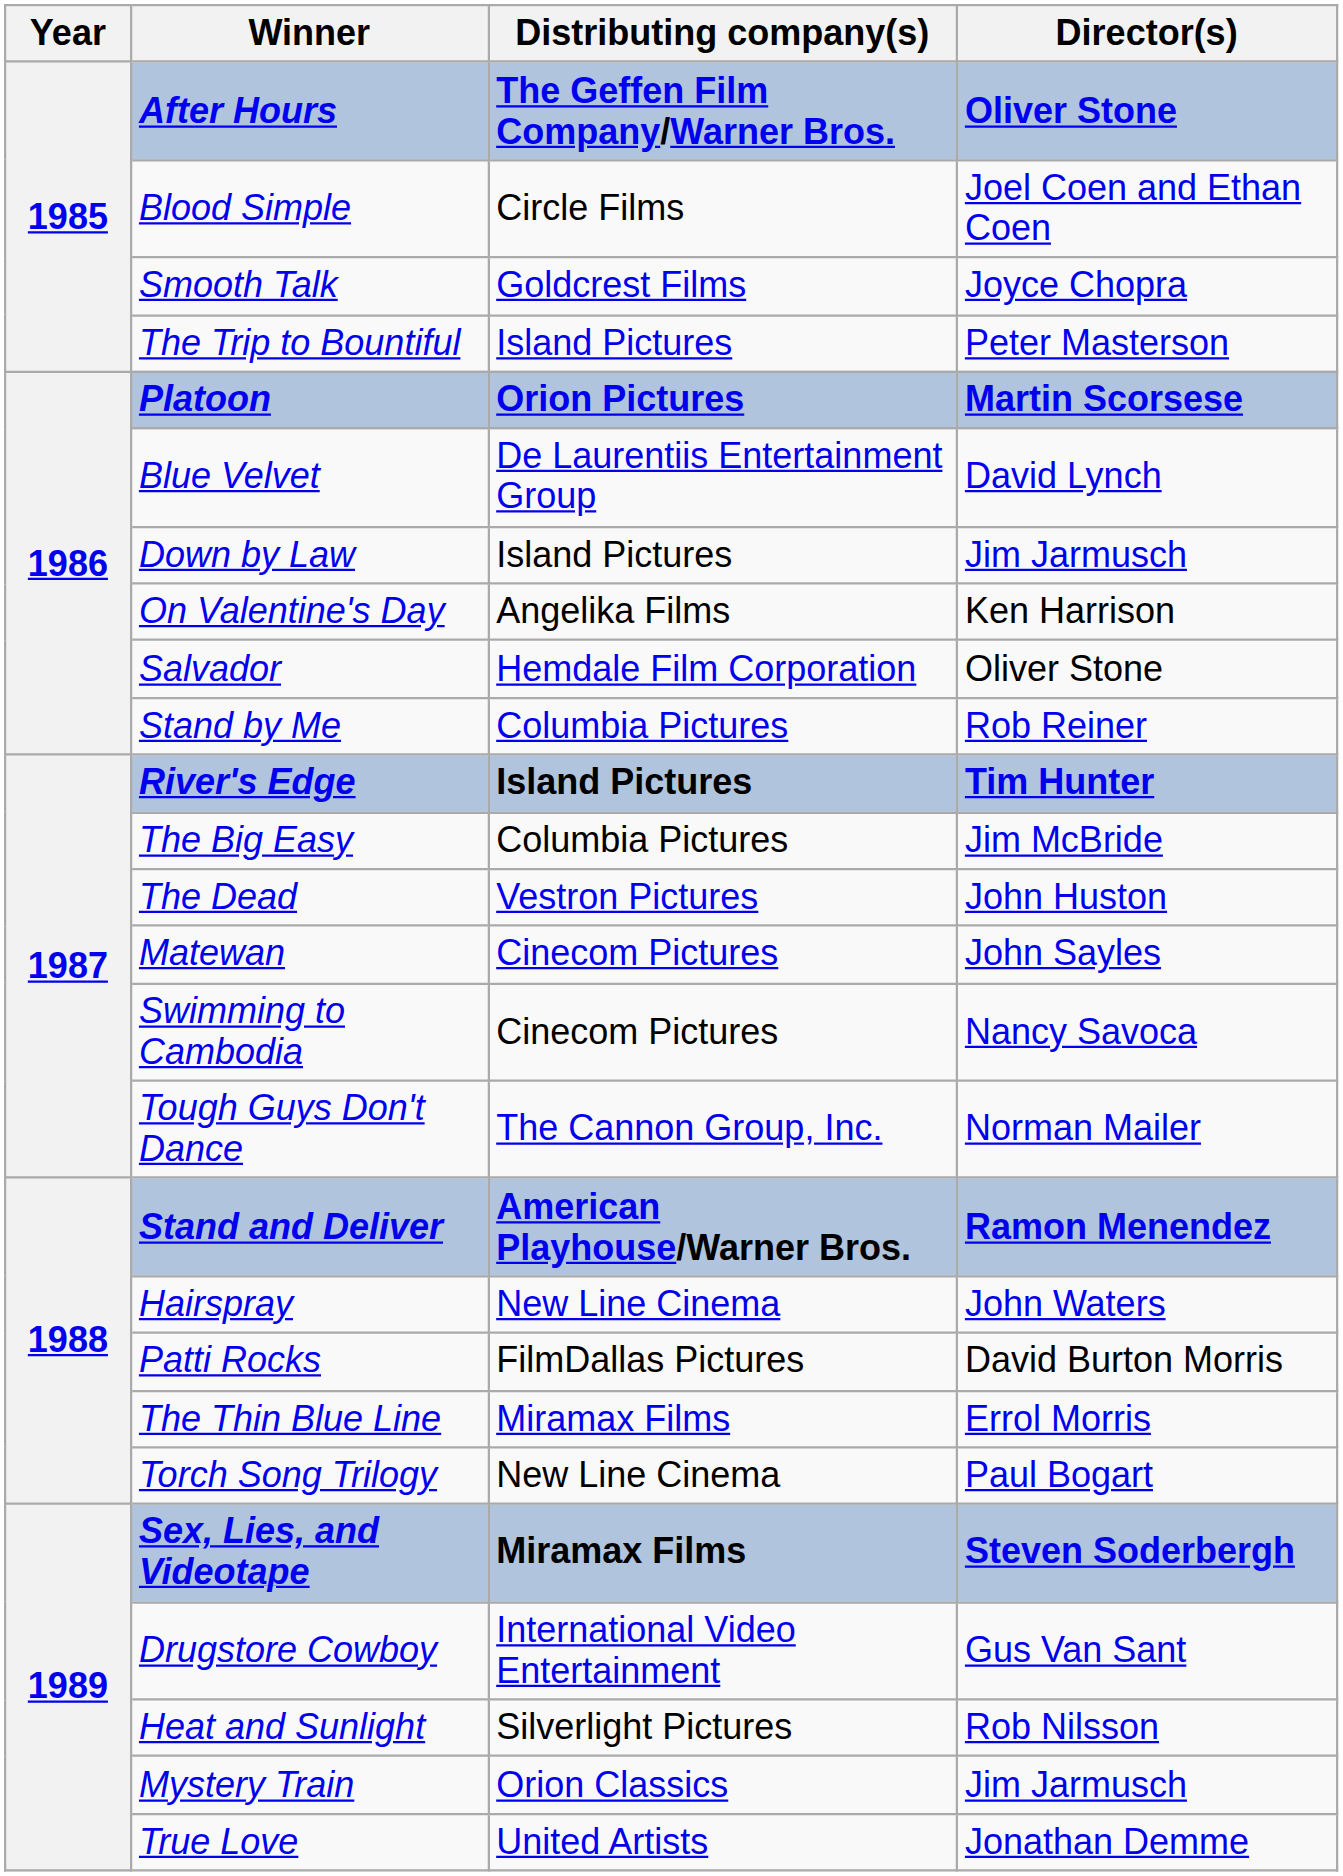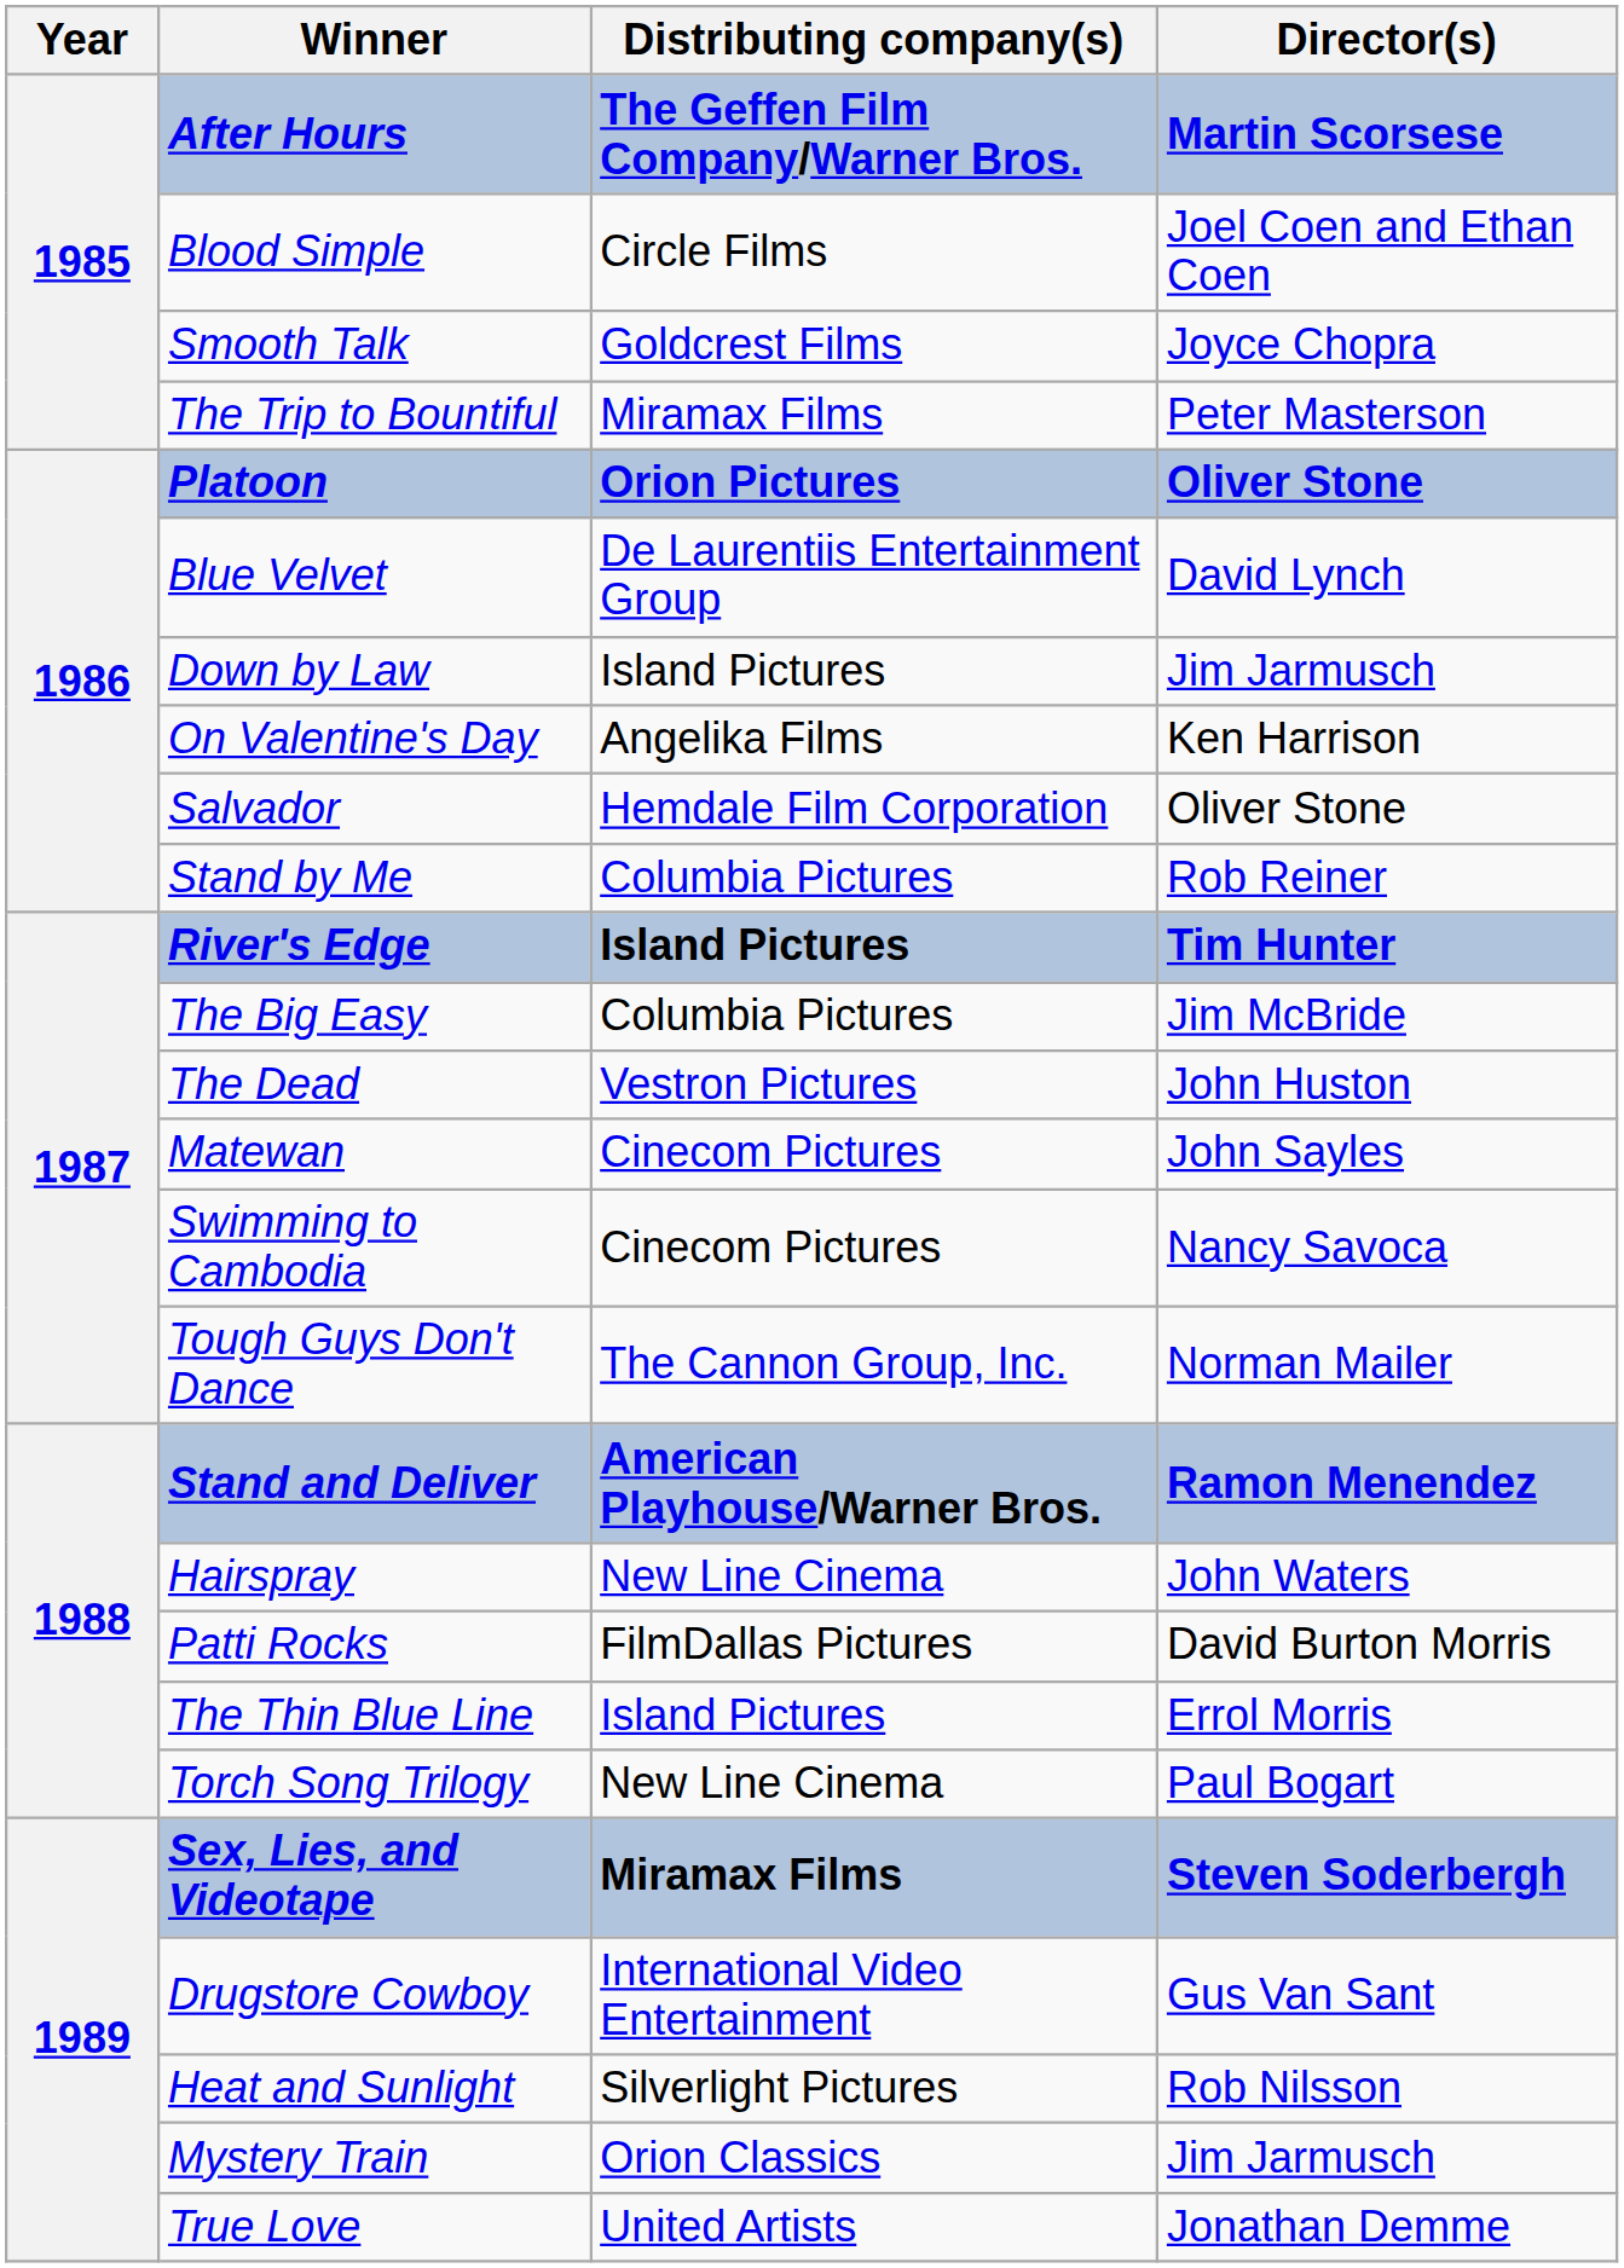 <table class="wikitable" width="95%" cellpadding="5">
 <tr>
 <th width="100">Year</th>
 <th width="450">Winner</th>
 <th width="450">Distributing company(s)</th>
 <th width="450">Director(s)</th>
 </tr>
 <tr>
 <th rowspan="4" style="text-align:center;"><a href='#'>1985</a><br></th>
 <td style="background:#B0C4DE"><strong><em><a href='#'>After Hours</a></em></strong></td>
 <td style="background:#B0C4DE"><strong><a href='#'>The Geffen Film Company</a>/<a href='#'>Warner Bros.</a></strong></td>
-<td style="background:#B0C4DE"><strong><a href='#'>Oliver Stone</a></strong></td>
+<td style="background:#B0C4DE"><strong><a href='#'>Martin Scorsese</a></strong></td>
 </tr>
 <tr>
 <td><em><a href='#'>Blood Simple</a></em></td>
 <td>Circle Films</td>
 <td><a href='#'>Joel Coen and Ethan Coen</a></td>
 </tr>
 <tr>
 <td><em><a href='#'>Smooth Talk</a></em></td>
 <td><a href='#'>Goldcrest Films</a></td>
 <td><a href='#'>Joyce Chopra</a></td>
 </tr>
 <tr>
 <td><em><a href='#'>The Trip to Bountiful</a></em></td>
-<td><a href='#'>Island Pictures</a></td>
+<td><a href='#'>Miramax Films</a></td>
 <td><a href='#'>Peter Masterson</a></td>
 </tr>
 <tr>
 <th rowspan="6" style="text-align:center;"><a href='#'>1986</a></th>
 <td style="background:#B0C4DE"><strong><em><a href='#'>Platoon</a></em></strong></td>
 <td style="background:#B0C4DE"><strong><a href='#'>Orion Pictures</a></strong></td>
-<td style="background:#B0C4DE"><strong><a href='#'>Martin Scorsese</a></strong></td>
+<td style="background:#B0C4DE"><strong><a href='#'>Oliver Stone</a></strong></td>
 </tr>
 <tr>
 <td><em><a href='#'>Blue Velvet</a></em></td>
 <td><a href='#'>De Laurentiis Entertainment Group</a></td>
 <td><a href='#'>David Lynch</a></td>
 </tr>
 <tr>
 <td><em><a href='#'>Down by Law</a></em></td>
 <td>Island Pictures</td>
 <td><a href='#'>Jim Jarmusch</a></td>
 </tr>
 <tr>
 <td><em><a href='#'>On Valentine's Day</a></em></td>
 <td>Angelika Films</td>
 <td>Ken Harrison</td>
 </tr>
 <tr>
 <td><em><a href='#'>Salvador</a></em></td>
 <td><a href='#'>Hemdale Film Corporation</a></td>
 <td>Oliver Stone</td>
 </tr>
 <tr>
 <td><em><a href='#'>Stand by Me</a></em></td>
 <td><a href='#'>Columbia Pictures</a></td>
 <td><a href='#'>Rob Reiner</a></td>
 </tr>
 <tr>
 <th rowspan="6" style="text-align:center;"><a href='#'>1987</a></th>
 <td style="background:#B0C4DE"><strong><em><a href='#'>River's Edge</a></em></strong></td>
 <td style="background:#B0C4DE"><strong>Island Pictures</strong></td>
 <td style="background:#B0C4DE"><strong><a href='#'>Tim Hunter</a></strong></td>
 </tr>
 <tr>
 <td><em><a href='#'>The Big Easy</a></em></td>
 <td>Columbia Pictures</td>
 <td><a href='#'>Jim McBride</a></td>
 </tr>
 <tr>
 <td><em><a href='#'>The Dead</a></em></td>
 <td><a href='#'>Vestron Pictures</a></td>
 <td><a href='#'>John Huston</a></td>
 </tr>
 <tr>
 <td><em><a href='#'>Matewan</a></em></td>
 <td><a href='#'>Cinecom Pictures</a></td>
 <td><a href='#'>John Sayles</a></td>
 </tr>
 <tr>
 <td><em><a href='#'>Swimming to Cambodia</a></em></td>
 <td>Cinecom Pictures</td>
 <td><a href='#'>Nancy Savoca</a></td>
 </tr>
 <tr>
 <td><em><a href='#'>Tough Guys Don't Dance</a></em></td>
 <td><a href='#'>The Cannon Group, Inc.</a></td>
 <td><a href='#'>Norman Mailer</a></td>
 </tr>
 <tr>
 <th rowspan="5" style="text-align:center;"><a href='#'>1988</a></th>
 <td style="background:#B0C4DE"><strong><em><a href='#'>Stand and Deliver</a></em></strong></td>
 <td style="background:#B0C4DE"><strong><a href='#'>American Playhouse</a>/Warner Bros.</strong></td>
 <td style="background:#B0C4DE"><strong><a href='#'>Ramon Menendez</a></strong></td>
 </tr>
 <tr>
 <td><em><a href='#'>Hairspray</a></em></td>
 <td><a href='#'>New Line Cinema</a></td>
 <td><a href='#'>John Waters</a></td>
 </tr>
 <tr>
 <td><em><a href='#'>Patti Rocks</a></em></td>
 <td>FilmDallas Pictures</td>
 <td>David Burton Morris</td>
 </tr>
 <tr>
 <td><em><a href='#'>The Thin Blue Line</a></em></td>
-<td><a href='#'>Miramax Films</a></td>
+<td><a href='#'>Island Pictures</a></td>
 <td><a href='#'>Errol Morris</a></td>
 </tr>
 <tr>
 <td><em><a href='#'>Torch Song Trilogy</a></em></td>
 <td>New Line Cinema</td>
 <td><a href='#'>Paul Bogart</a></td>
 </tr>
 <tr>
 <th rowspan="5" style="text-align:center;"><a href='#'>1989</a></th>
 <td style="background:#B0C4DE"><strong><em><a href='#'>Sex, Lies, and Videotape</a></em></strong></td>
 <td style="background:#B0C4DE"><strong>Miramax Films</strong></td>
 <td style="background:#B0C4DE"><strong><a href='#'>Steven Soderbergh</a></strong></td>
 </tr>
 <tr>
 <td><em><a href='#'>Drugstore Cowboy</a></em></td>
 <td><a href='#'>International Video Entertainment</a></td>
 <td><a href='#'>Gus Van Sant</a></td>
 </tr>
 <tr>
 <td><em><a href='#'>Heat and Sunlight</a></em></td>
 <td>Silverlight Pictures</td>
 <td><a href='#'>Rob Nilsson</a></td>
 </tr>
 <tr>
 <td><em><a href='#'>Mystery Train</a></em></td>
 <td><a href='#'>Orion Classics</a></td>
 <td><a href='#'>Jim Jarmusch</a></td>
 </tr>
 <tr>
 <td><em><a href='#'>True Love</a></em></td>
 <td><a href='#'>United Artists</a></td>
 <td><a href='#'>Jonathan Demme</a></td>
 </tr>
 </table>
